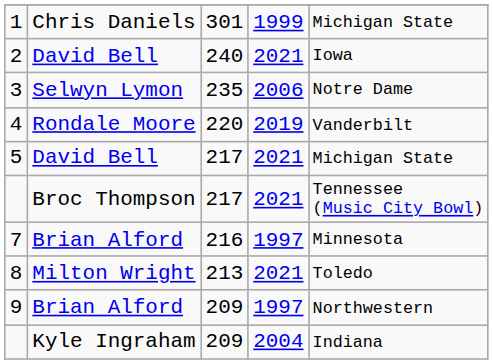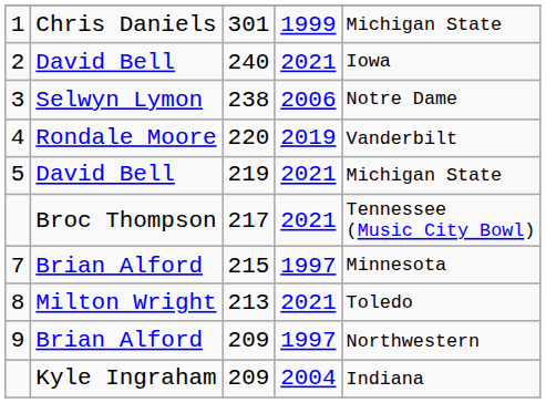 <table class="wikitable">
 <tr>
 </tr>
 <tr>
 <td>1</td>
 <td>Chris Daniels</td>
 <td>301</td>
 <td><a href='#'>1999</a></td>
 <td style="font-size:80%;">Michigan State</td>
 </tr>
 <tr>
 <td>2</td>
 <td><a href='#'>David Bell</a></td>
 <td>240</td>
 <td><a href='#'>2021</a></td>
 <td style="font-size:80%;">Iowa</td>
 </tr>
 <tr>
 <td>3</td>
 <td><a href='#'>Selwyn Lymon</a></td>
-<td>235</td>
+<td>238</td>
 <td><a href='#'>2006</a></td>
 <td style="font-size:80%;">Notre Dame</td>
 </tr>
 <tr>
 <td>4</td>
 <td><a href='#'>Rondale Moore</a></td>
 <td>220</td>
 <td><a href='#'>2019</a></td>
 <td style="font-size:80%;">Vanderbilt</td>
 </tr>
 <tr>
 <td>5</td>
 <td><a href='#'>David Bell</a></td>
-<td>217</td>
+<td>219</td>
 <td><a href='#'>2021</a></td>
 <td style="font-size:80%;">Michigan State</td>
 </tr>
 <tr>
 <td></td>
 <td>Broc Thompson</td>
 <td>217</td>
 <td><a href='#'>2021</a></td>
 <td style="font-size:80%;">Tennessee<br>(<a href='#'>Music City Bowl</a>)</td>
 </tr>
 <tr>
 <td>7</td>
 <td><a href='#'>Brian Alford</a></td>
-<td>216</td>
+<td>215</td>
 <td><a href='#'>1997</a></td>
 <td style="font-size:80%;">Minnesota</td>
 </tr>
 <tr>
 <td>8</td>
 <td><a href='#'> Milton Wright</a></td>
 <td>213</td>
 <td><a href='#'>2021</a></td>
 <td style="font-size:80%;">Toledo</td>
 </tr>
 <tr>
 <td>9</td>
 <td><a href='#'>Brian Alford</a></td>
 <td>209</td>
 <td><a href='#'>1997</a></td>
 <td style="font-size:80%;">Northwestern</td>
 </tr>
 <tr>
 <td></td>
 <td>Kyle Ingraham</td>
 <td>209</td>
 <td><a href='#'>2004</a></td>
 <td style="font-size:80%;">Indiana</td>
 </tr>
 </table>
